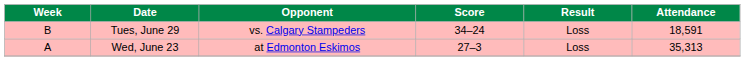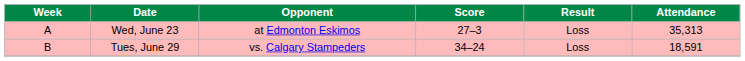 <table class="wikitable sortable">
 <tr>
 <th style="background:#008748;color:White;"  width="8%">Week</th>
 <th style="background:#008748;color:White;"  width="10%">Date</th>
 <th style="background:#008748;color:White;"  width="20%">Opponent</th>
 <th style="background:#008748;color:White;"  width="10%">Score</th>
 <th style="background:#008748;color:White;"  width="10%">Result</th>
 <th style="background:#008748;color:White;"  width="10%">Attendance</th>
 </tr>
 <tr align="center" bgcolor="#ffbbbb">
+<td>A</td>
+<td>Wed, June 23</td>
+<td>at <a href='#'>Edmonton Eskimos</a></td>
+<td>27–3</td>
+<td>Loss</td>
+<td>35,313</td>
+</tr>
+<tr align="center" bgcolor="#ffbbbb">
 <td>B</td>
 <td>Tues, June 29</td>
 <td>vs. <a href='#'>Calgary Stampeders</a></td>
 <td>34–24</td>
 <td>Loss</td>
 <td>18,591</td>
 </tr>
-<tr align="center" bgcolor="#ffbbbb">
-<td>A</td>
-<td>Wed, June 23</td>
-<td>at <a href='#'>Edmonton Eskimos</a></td>
-<td>27–3</td>
-<td>Loss</td>
-<td>35,313</td>
-</tr>
 <tr>
 </tr>
 </table>
